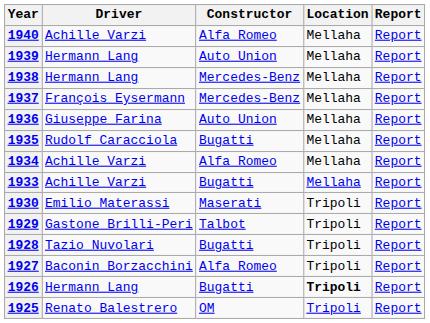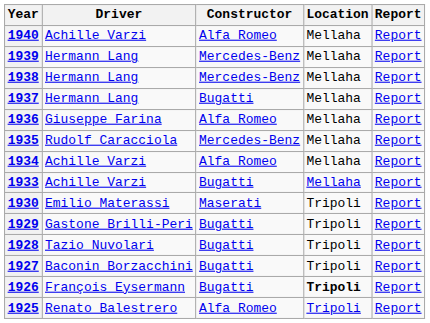 <table class="wikitable" style="font-size: 95%;">
 <tr>
 <th>Year</th>
 <th>Driver</th>
 <th>Constructor</th>
 <th>Location</th>
 <th>Report</th>
 </tr>
 <tr>
 <th><a href='#'>1940</a></th>
 <td> <a href='#'>Achille Varzi</a></td>
 <td><a href='#'>Alfa Romeo</a></td>
 <td>Mellaha</td>
 <td><a href='#'>Report</a></td>
 </tr>
 <tr>
 <th><a href='#'>1939</a></th>
 <td> <a href='#'>Hermann Lang</a></td>
-<td><a href='#'>Auto Union</a></td>
+<td><a href='#'>Mercedes-Benz</a></td>
 <td>Mellaha</td>
 <td><a href='#'>Report</a></td>
 </tr>
 <tr>
 <th><a href='#'>1938</a></th>
 <td> <a href='#'>Hermann Lang</a></td>
 <td><a href='#'>Mercedes-Benz</a></td>
 <td>Mellaha</td>
 <td><a href='#'>Report</a></td>
 </tr>
 <tr>
 <th><a href='#'>1937</a></th>
-<td> <a href='#'>François Eysermann</a></td>
-<td><a href='#'>Mercedes-Benz</a></td>
+<td> <a href='#'>Hermann Lang</a></td>
+<td><a href='#'>Bugatti</a></td>
 <td>Mellaha</td>
 <td><a href='#'>Report</a></td>
 </tr>
 <tr>
 <th><a href='#'>1936</a></th>
 <td> <a href='#'>Giuseppe Farina</a></td>
-<td><a href='#'>Auto Union</a></td>
+<td><a href='#'>Alfa Romeo</a></td>
 <td>Mellaha</td>
 <td><a href='#'>Report</a></td>
 </tr>
 <tr>
 <th><a href='#'>1935</a></th>
 <td> <a href='#'>Rudolf Caracciola</a></td>
-<td><a href='#'>Bugatti</a></td>
+<td><a href='#'>Mercedes-Benz</a></td>
 <td>Mellaha</td>
 <td><a href='#'>Report</a></td>
 </tr>
 <tr>
 <th><a href='#'>1934</a></th>
 <td> <a href='#'>Achille Varzi</a></td>
 <td><a href='#'>Alfa Romeo</a></td>
 <td>Mellaha</td>
 <td><a href='#'>Report</a></td>
 </tr>
 <tr>
 <th><a href='#'>1933</a></th>
 <td> <a href='#'>Achille Varzi</a></td>
 <td><a href='#'>Bugatti</a></td>
 <td><a href='#'>Mellaha</a></td>
 <td><a href='#'>Report</a></td>
 </tr>
 <tr>
 <th><a href='#'>1930</a></th>
 <td> <a href='#'>Emilio Materassi</a></td>
 <td><a href='#'>Maserati</a></td>
 <td>Tripoli</td>
 <td><a href='#'>Report</a></td>
 </tr>
 <tr>
 <th><a href='#'>1929</a></th>
 <td> <a href='#'>Gastone Brilli-Peri</a></td>
-<td><a href='#'>Talbot</a></td>
+<td><a href='#'>Bugatti</a></td>
 <td>Tripoli</td>
 <td><a href='#'>Report</a></td>
 </tr>
 <tr>
 <th><a href='#'>1928</a></th>
 <td> <a href='#'>Tazio Nuvolari</a></td>
 <td><a href='#'>Bugatti</a></td>
 <td>Tripoli</td>
 <td><a href='#'>Report</a></td>
 </tr>
 <tr>
 <th><a href='#'>1927</a></th>
 <td> <a href='#'>Baconin Borzacchini</a></td>
-<td><a href='#'>Alfa Romeo</a></td>
+<td><a href='#'>Bugatti</a></td>
 <td>Tripoli</td>
 <td><a href='#'>Report</a></td>
 </tr>
 <tr>
 <th><a href='#'>1926</a></th>
-<td> <a href='#'>Hermann Lang</a></td>
+<td> <a href='#'>François Eysermann</a></td>
 <td><a href='#'>Bugatti</a></td>
 <td><strong>Tripoli</strong></td>
 <td><a href='#'>Report</a></td>
 </tr>
 <tr>
 <th><a href='#'>1925</a></th>
 <td> <a href='#'>Renato Balestrero</a></td>
-<td><a href='#'>OM</a></td>
+<td><a href='#'>Alfa Romeo</a></td>
 <td><a href='#'>Tripoli</a></td>
 <td><a href='#'>Report</a></td>
 </tr>
 </table>
